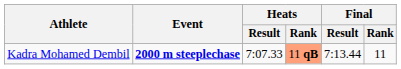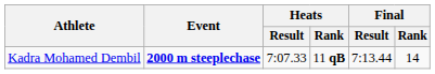 <table class="wikitable" style="font-size:90%">
 <tr>
 <th rowspan=2>Athlete</th>
 <th rowspan=2>Event</th>
 <th colspan=2>Heats</th>
 <th colspan=2>Final</th>
 </tr>
 <tr style="font-size:95%">
 <th>Result</th>
 <th>Rank</th>
 <th>Result</th>
 <th>Rank</th>
 </tr>
 <tr align=center>
 <td align=left><a href='#'>Kadra Mohamed Dembil</a></td>
 <td align=left><strong><a href='#'>2000 m steeplechase</a></strong></td>
 <td>7:07.33</td>
-<td style="background: lightsalmon;">11 <strong>qB</strong></td>
+<td>11 <strong>qB</strong></td>
 <td>7:13.44</td>
-<td>11</td>
+<td>14</td>
 </tr>
 </table>
